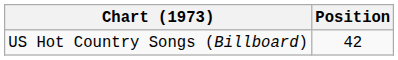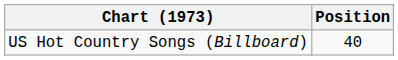 <table class="wikitable">
 <tr>
 <th>Chart (1973)</th>
 <th>Position</th>
 </tr>
 <tr>
 <td>US Hot Country Songs (<em>Billboard</em>)</td>
-<td align="center">42</td>
+<td align="center">40</td>
 </tr>
 </table>
